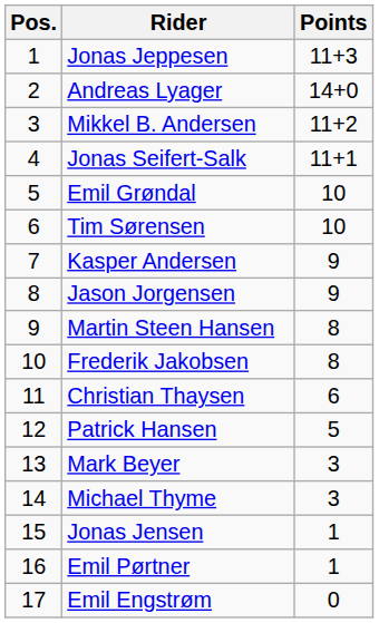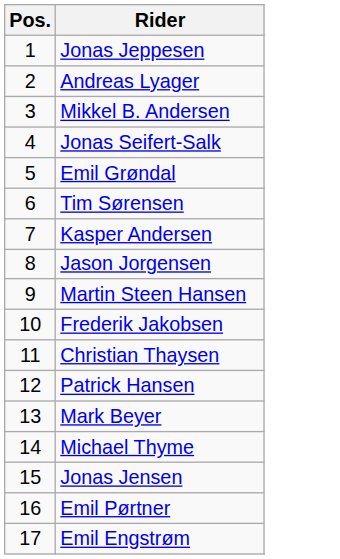 <table class=wikitable style="font-size:93%;">
 <tr>
 <th width=25px>Pos.</th>
 <th width=150px>Rider</th>
-<th width=40px>Points</th>
 </tr>
 <tr align=center>
 <td>1</td>
 <td align=left><a href='#'>Jonas Jeppesen</a></td>
-<td>11+3</td>
 </tr>
 <tr align=center>
 <td>2</td>
 <td align=left><a href='#'>Andreas Lyager</a></td>
-<td>14+0</td>
 </tr>
 <tr align=center>
 <td>3</td>
 <td align=left><a href='#'>Mikkel B. Andersen</a></td>
-<td>11+2</td>
 </tr>
 <tr align=center>
 <td>4</td>
 <td align=left><a href='#'>Jonas Seifert-Salk</a></td>
-<td>11+1</td>
 </tr>
 <tr align=center>
 <td>5</td>
 <td align=left><a href='#'>Emil Grøndal</a></td>
-<td>10</td>
 </tr>
 <tr align=center>
 <td>6</td>
 <td align=left><a href='#'>Tim Sørensen</a></td>
-<td>10</td>
 </tr>
 <tr align=center>
 <td>7</td>
 <td align=left><a href='#'>Kasper Andersen</a></td>
-<td>9</td>
 </tr>
 <tr align=center>
 <td>8</td>
 <td align=left><a href='#'>Jason Jorgensen</a></td>
-<td>9</td>
 </tr>
 <tr align=center>
 <td>9</td>
 <td align=left><a href='#'>Martin Steen Hansen</a></td>
-<td>8</td>
 </tr>
 <tr align=center>
 <td>10</td>
 <td align=left><a href='#'>Frederik Jakobsen</a></td>
-<td>8</td>
 </tr>
 <tr align=center>
 <td>11</td>
 <td align=left><a href='#'>Christian Thaysen</a></td>
-<td>6</td>
 </tr>
 <tr align=center>
 <td>12</td>
 <td align=left><a href='#'>Patrick Hansen</a></td>
-<td>5</td>
 </tr>
 <tr align=center>
 <td>13</td>
 <td align=left><a href='#'>Mark Beyer</a></td>
-<td>3</td>
 </tr>
 <tr align=center>
 <td>14</td>
 <td align=left><a href='#'>Michael Thyme</a></td>
-<td>3</td>
 </tr>
 <tr align=center>
 <td>15</td>
 <td align=left><a href='#'>Jonas Jensen</a></td>
-<td>1</td>
 </tr>
 <tr align=center>
 <td>16</td>
 <td align=left><a href='#'>Emil Pørtner</a></td>
-<td>1</td>
 </tr>
 <tr align=center>
 <td>17</td>
 <td align=left><a href='#'>Emil Engstrøm</a></td>
-<td>0</td>
 </tr>
 </table>
